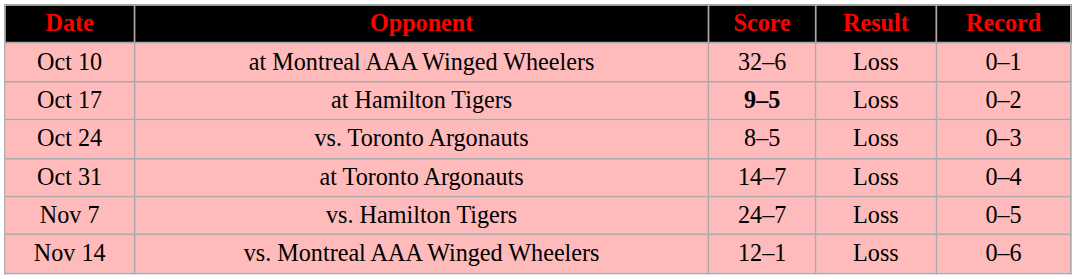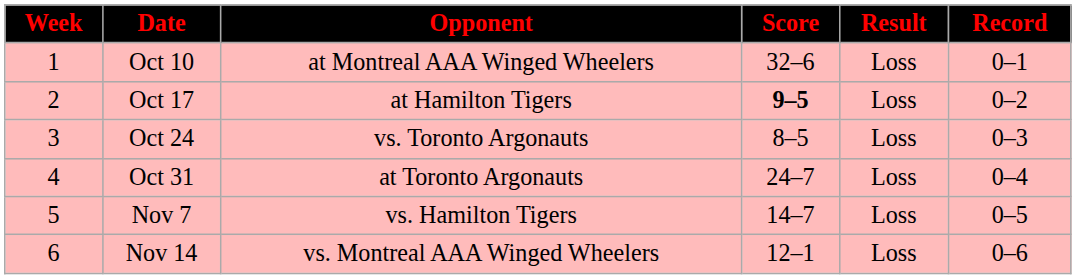 <table class="wikitable" width="80%">
 <tr align="center"  style="background:black;color:red;">
+<td><strong>Week</strong></td>
 <td><strong>Date</strong></td>
 <td><strong>Opponent</strong></td>
 <td><strong>Score</strong></td>
 <td><strong>Result</strong></td>
 <td><strong>Record</strong></td>
 </tr>
 <tr align="center" bgcolor="#ffbbbb">
+<td>1</td>
 <td>Oct 10</td>
 <td>at Montreal AAA Winged Wheelers</td>
 <td>32–6</td>
 <td>Loss</td>
 <td>0–1</td>
 </tr>
 <tr align="center" bgcolor="#ffbbbb">
+<td>2</td>
 <td>Oct 17</td>
 <td>at Hamilton Tigers</td>
 <td><strong>9–5</strong></td>
 <td>Loss</td>
 <td>0–2</td>
 </tr>
 <tr align="center" bgcolor="#ffbbbb">
+<td>3</td>
 <td>Oct 24</td>
 <td>vs. Toronto Argonauts</td>
 <td>8–5</td>
 <td>Loss</td>
 <td>0–3</td>
 </tr>
 <tr align="center" bgcolor="#ffbbbb">
+<td>4</td>
 <td>Oct 31</td>
 <td>at Toronto Argonauts</td>
-<td>14–7</td>
+<td>24–7</td>
 <td>Loss</td>
 <td>0–4</td>
 </tr>
 <tr align="center" bgcolor="#ffbbbb">
+<td>5</td>
 <td>Nov 7</td>
 <td>vs. Hamilton Tigers</td>
-<td>24–7</td>
+<td>14–7</td>
 <td>Loss</td>
 <td>0–5</td>
 </tr>
 <tr align="center" bgcolor="#ffbbbb">
+<td>6</td>
 <td>Nov 14</td>
 <td>vs. Montreal AAA Winged Wheelers</td>
 <td>12–1</td>
 <td>Loss</td>
 <td>0–6</td>
 </tr>
 </table>
